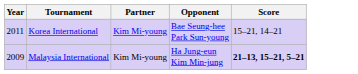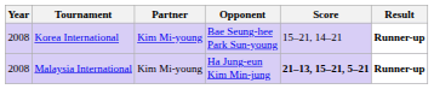 <table class="sortable wikitable" style="font-size: 90%;">
 <tr>
 <th>Year</th>
 <th>Tournament</th>
 <th>Partner</th>
 <th>Opponent</th>
 <th>Score</th>
+<th>Result</th>
 </tr>
 <tr style="background:#D8CEF6">
-<td align="center">2011</td>
+<td align="center">2008</td>
 <td align="left"><a href='#'>Korea International</a></td>
 <td align="left"> <a href='#'>Kim Mi-young</a></td>
 <td align="left"> <a href='#'>Bae Seung-hee</a><br> <a href='#'>Park Sun-young</a></td>
 <td align="left">15–21, 14–21</td>
+<td style="text-align:left; background:white"> <strong>Runner-up</strong></td>
 </tr>
 <tr style="background:#D8CEF6">
-<td align="center">2009</td>
+<td align="center">2008</td>
 <td align="left"><a href='#'>Malaysia International</a></td>
 <td align="left"> Kim Mi-young</td>
 <td align="left"> <a href='#'>Ha Jung-eun</a><br> <a href='#'>Kim Min-jung</a></td>
 <td align="left"><strong>21–13, 15–21, 5–21</strong></td>
+<td style="text-align:left; background:white"> <strong>Runner-up</strong></td>
 </tr>
 </table>
